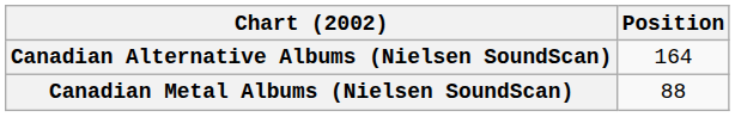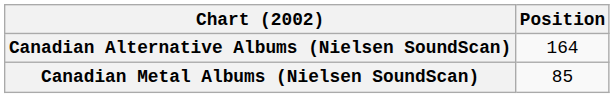 <table class="wikitable plainrowheaders">
 <tr>
 <th scope="col">Chart (2002)</th>
 <th scope="col">Position</th>
 </tr>
 <tr>
 <th scope="row">Canadian Alternative Albums (Nielsen SoundScan)</th>
 <td align=center>164</td>
 </tr>
 <tr>
 <th scope="row">Canadian Metal Albums (Nielsen SoundScan)</th>
-<td align=center>88</td>
+<td align=center>85</td>
 </tr>
 </table>
